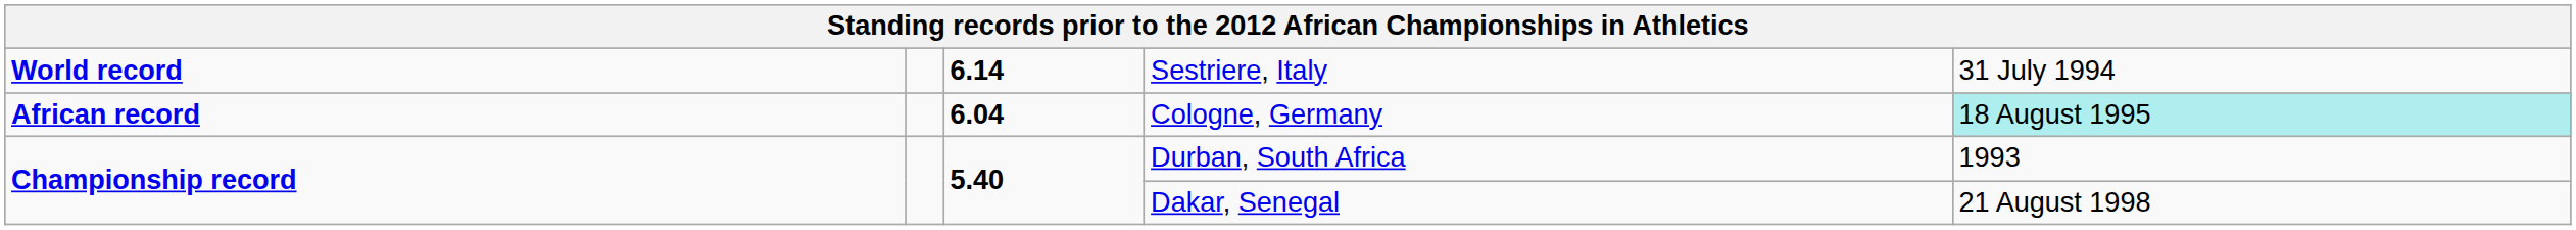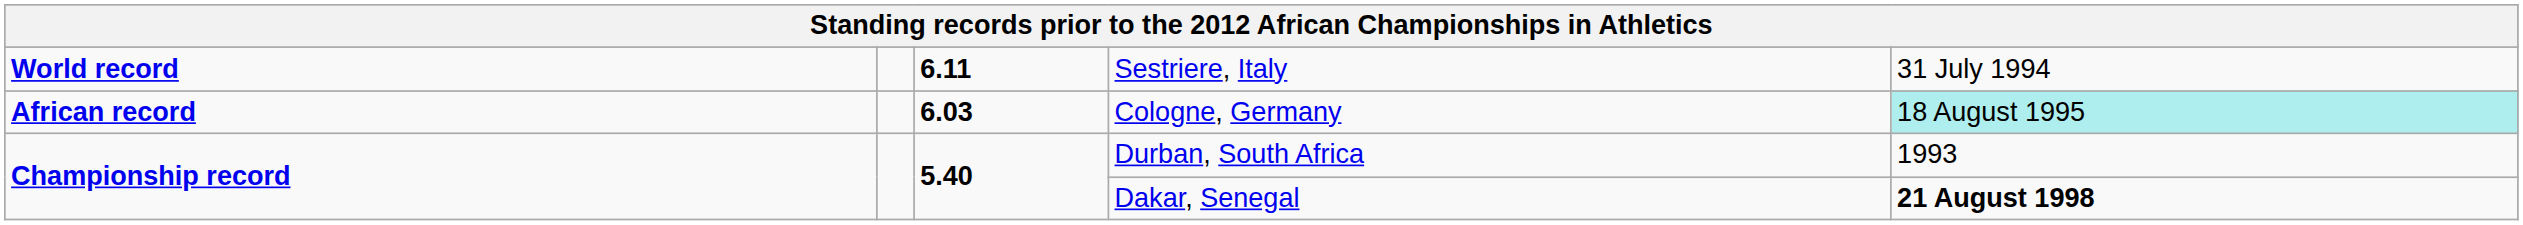 <table class="wikitable" width=75%>
 <tr>
 <th colspan="5">Standing records prior to the 2012 African Championships in Athletics</th>
 </tr>
 <tr>
 <td><strong><a href='#'>World record</a></strong></td>
 <td></td>
-<td><strong>6.14</strong></td>
+<td><strong>6.11</strong></td>
 <td><a href='#'>Sestriere</a>, <a href='#'>Italy</a></td>
 <td>31 July 1994</td>
 </tr>
 <tr>
 <td><strong><a href='#'>African record</a></strong></td>
 <td></td>
-<td><strong>6.04</strong></td>
+<td><strong>6.03</strong></td>
 <td><a href='#'>Cologne</a>, <a href='#'>Germany</a></td>
 <td style="background: paleturquoise;">18 August 1995</td>
 </tr>
 <tr>
 <td rowspan=2><strong><a href='#'>Championship record</a></strong></td>
 <td rowspan=2></td>
 <td rowspan=2><strong>5.40</strong></td>
 <td><a href='#'>Durban</a>, <a href='#'>South Africa</a></td>
 <td>1993</td>
 </tr>
 <tr>
 <td><a href='#'>Dakar</a>, <a href='#'>Senegal</a></td>
-<td>21 August 1998</td>
+<td><strong>21 August 1998</strong></td>
 </tr>
 </table>
